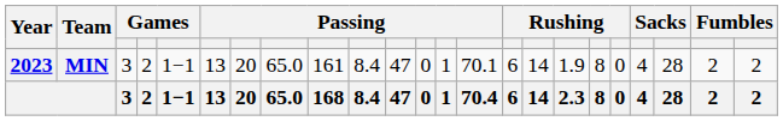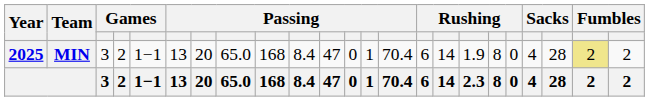 <table class="wikitable" style="text-align:center;">
 <tr>
 <th rowspan="2">Year</th>
 <th rowspan="2">Team</th>
 <th colspan="3">Games</th>
 <th colspan="9">Passing</th>
 <th colspan="5">Rushing</th>
 <th colspan="2">Sacks</th>
 <th colspan="2">Fumbles</th>
 </tr>
 <tr>
 <th></th>
 <th></th>
 <th></th>
 <th></th>
 <th></th>
 <th></th>
 <th></th>
 <th></th>
 <th></th>
 <th></th>
 <th></th>
 <th></th>
 <th></th>
 <th></th>
 <th></th>
 <th></th>
 <th></th>
 <th></th>
 <th></th>
 <th></th>
 <th></th>
 </tr>
 <tr>
-<th><a href='#'>2023</a></th>
+<th><a href='#'>2025</a></th>
 <th><a href='#'>MIN</a></th>
 <td>3</td>
 <td>2</td>
 <td>1−1</td>
 <td>13</td>
 <td>20</td>
 <td>65.0</td>
-<td>161</td>
+<td>168</td>
 <td>8.4</td>
 <td>47</td>
 <td>0</td>
 <td>1</td>
-<td>70.1</td>
+<td>70.4</td>
 <td>6</td>
 <td>14</td>
 <td>1.9</td>
 <td>8</td>
 <td>0</td>
 <td>4</td>
 <td>28</td>
-<td>2</td>
+<td style="background: khaki;">2</td>
 <td>2</td>
 </tr>
 <tr>
 <th colspan="2"></th>
 <th>3</th>
 <th>2</th>
 <th>1−1</th>
 <th>13</th>
 <th>20</th>
 <th>65.0</th>
 <th>168</th>
 <th>8.4</th>
 <th>47</th>
 <th>0</th>
 <th>1</th>
 <th>70.4</th>
 <th>6</th>
 <th>14</th>
 <th>2.3</th>
 <th>8</th>
 <th>0</th>
 <th>4</th>
 <th>28</th>
 <th>2</th>
 <th>2</th>
 </tr>
 </table>
